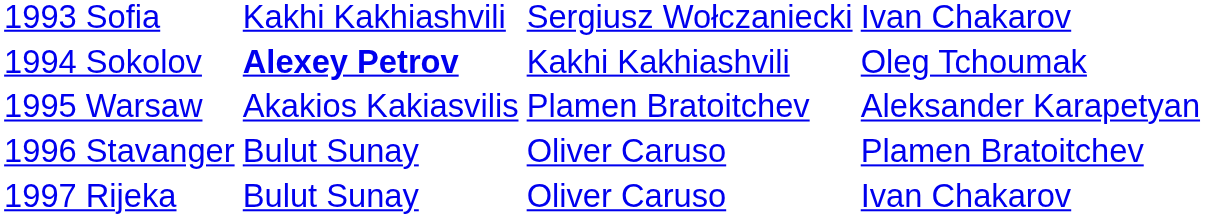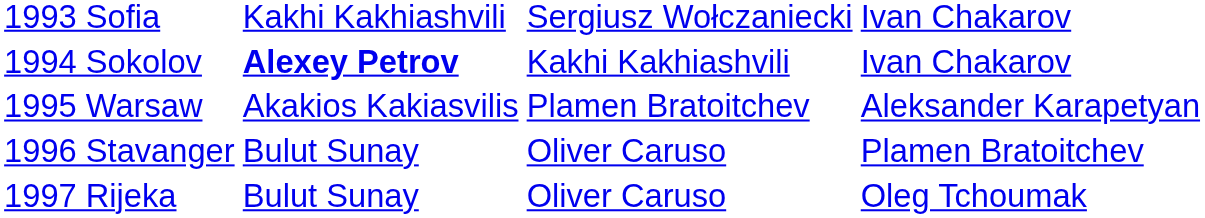 <table>
 <tr>
 <td><a href='#'>1993 Sofia</a></td>
 <td> <a href='#'>Kakhi Kakhiashvili</a></td>
 <td> <a href='#'>Sergiusz Wołczaniecki</a></td>
 <td> <a href='#'>Ivan Chakarov</a></td>
 </tr>
 <tr>
 <td><a href='#'>1994 Sokolov</a></td>
 <td><strong> <a href='#'>Alexey Petrov</a></strong></td>
 <td> <a href='#'>Kakhi Kakhiashvili</a></td>
-<td> <a href='#'>Oleg Tchoumak</a></td>
+<td> <a href='#'>Ivan Chakarov</a></td>
 </tr>
 <tr>
 <td><a href='#'>1995 Warsaw</a></td>
 <td> <a href='#'>Akakios Kakiasvilis</a></td>
 <td> <a href='#'>Plamen Bratoitchev</a></td>
 <td> <a href='#'>Aleksander Karapetyan</a></td>
 </tr>
 <tr>
 <td><a href='#'>1996 Stavanger</a></td>
 <td> <a href='#'>Bulut Sunay</a></td>
 <td> <a href='#'>Oliver Caruso</a></td>
 <td> <a href='#'>Plamen Bratoitchev</a></td>
 </tr>
 <tr>
 <td><a href='#'>1997 Rijeka</a></td>
 <td> <a href='#'>Bulut Sunay</a></td>
 <td> <a href='#'>Oliver Caruso</a></td>
-<td> <a href='#'>Ivan Chakarov</a></td>
+<td> <a href='#'>Oleg Tchoumak</a></td>
 </tr>
 </table>
